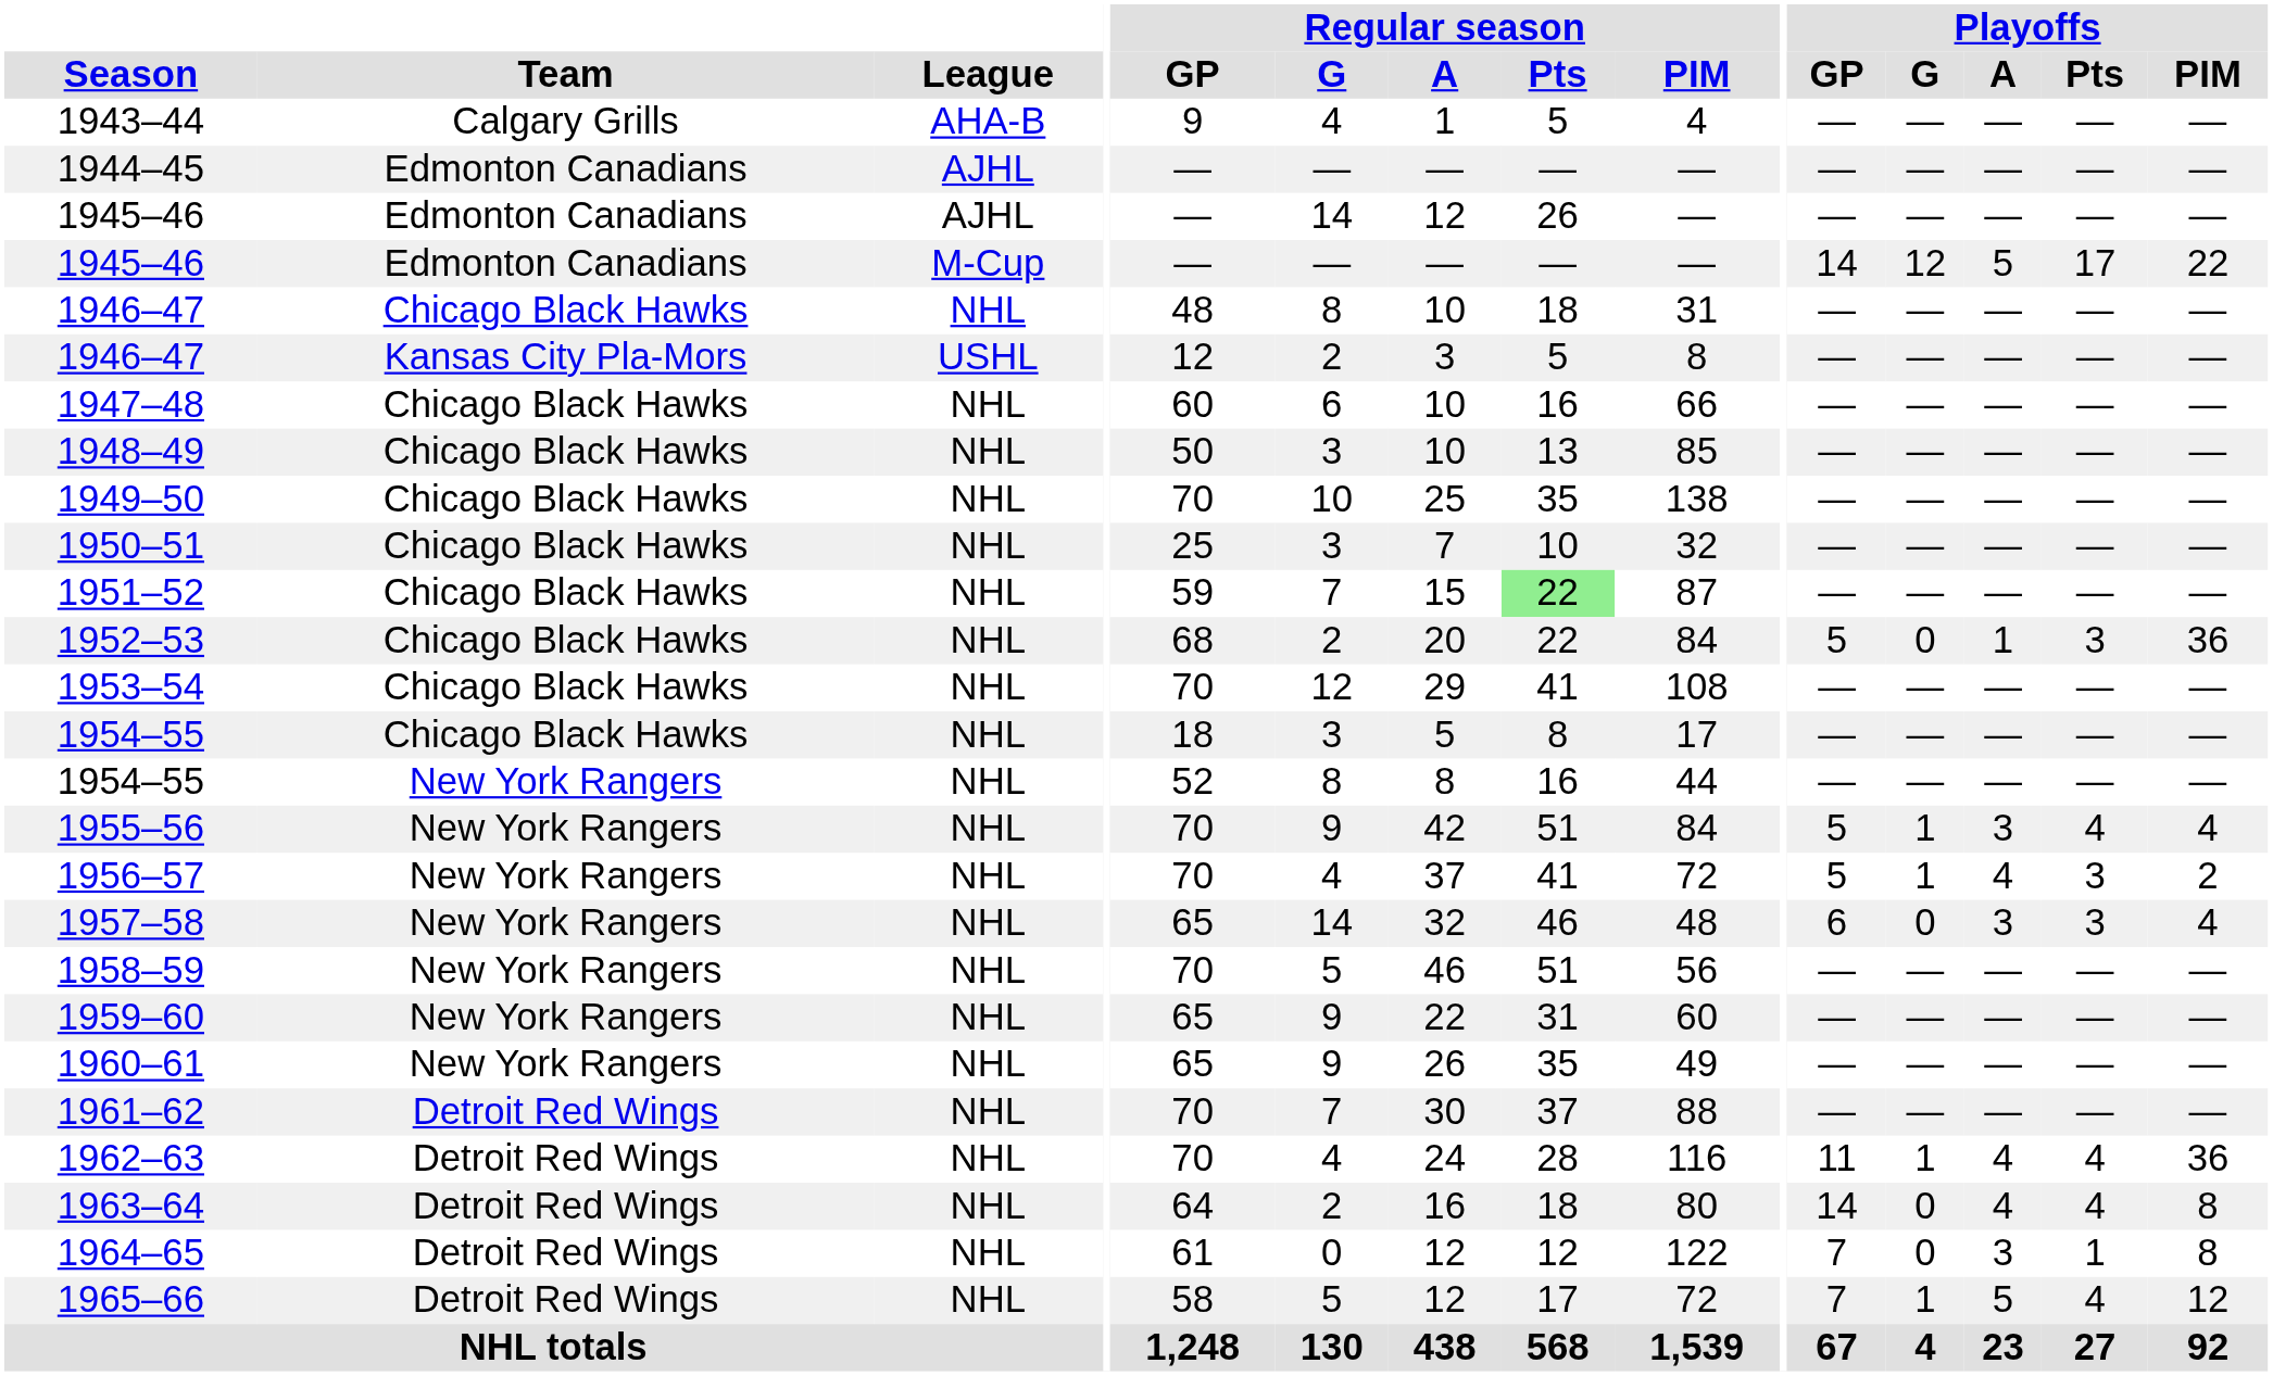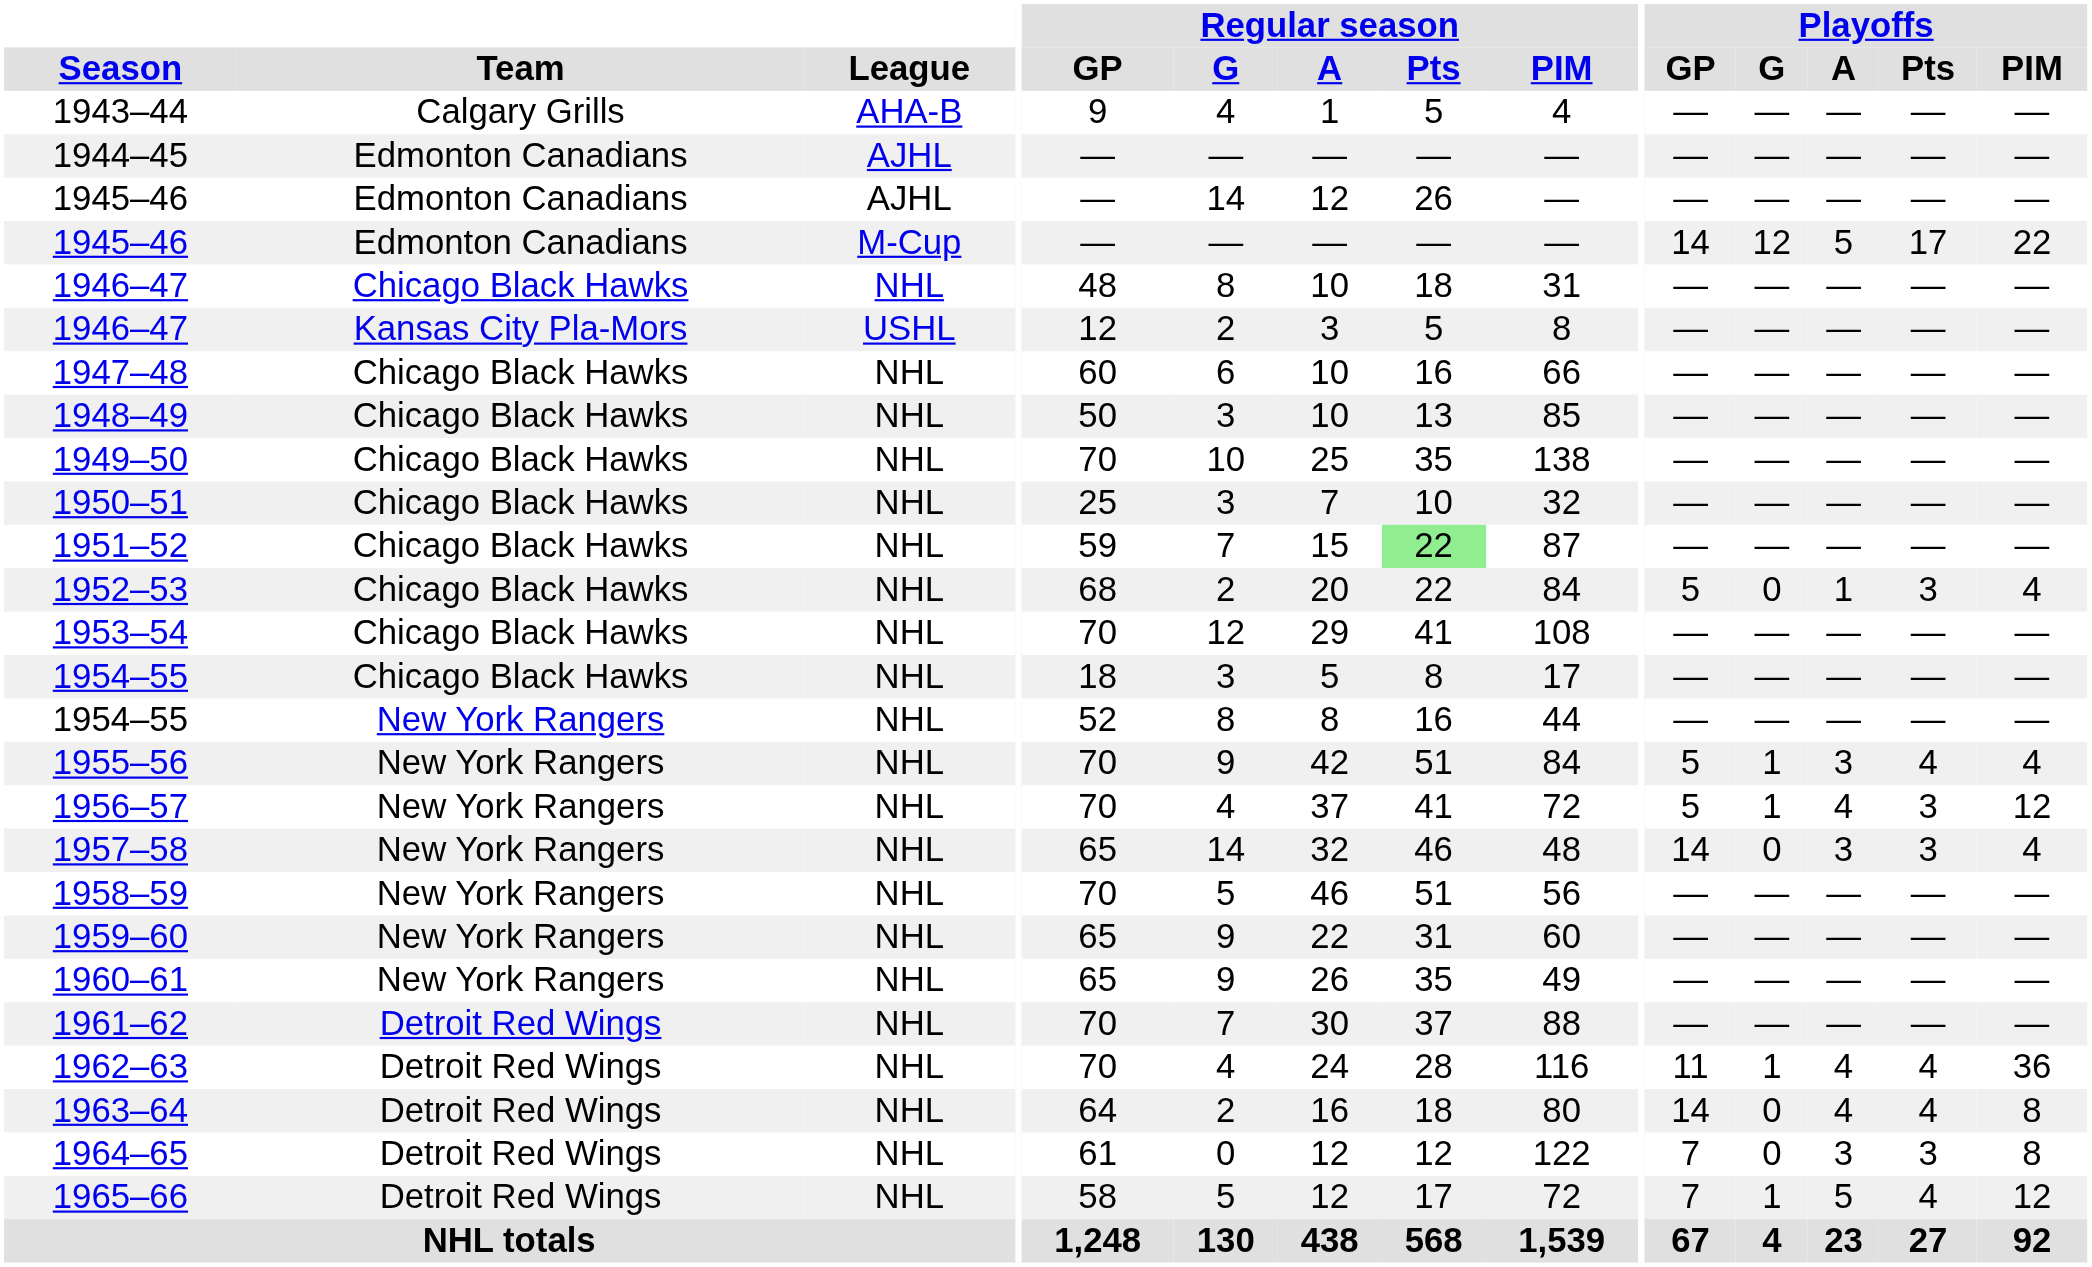 <table border="0" cellpadding="1" cellspacing="0" style="text-align:center; width:60em">
 <tr bgcolor="#e0e0e0">
 <th colspan="3" bgcolor="#ffffff"></th>
 <th rowspan="100" bgcolor="#ffffff"></th>
 <th colspan="5"><a href='#'>Regular season</a></th>
 <th rowspan="100" bgcolor="#ffffff"></th>
 <th colspan="5"><a href='#'>Playoffs</a></th>
 </tr>
 <tr bgcolor="#e0e0e0">
 <th><a href='#'>Season</a></th>
 <th>Team</th>
 <th>League</th>
 <th>GP</th>
 <th><a href='#'>G</a></th>
 <th><a href='#'>A</a></th>
 <th><a href='#'>Pts</a></th>
 <th><a href='#'>PIM</a></th>
 <th>GP</th>
 <th>G</th>
 <th>A</th>
 <th>Pts</th>
 <th>PIM</th>
 </tr>
 <tr>
 <td>1943–44</td>
 <td>Calgary Grills</td>
 <td><a href='#'>AHA-B</a></td>
 <td>9</td>
 <td>4</td>
 <td>1</td>
 <td>5</td>
 <td>4</td>
 <td>—</td>
 <td>—</td>
 <td>—</td>
 <td>—</td>
 <td>—</td>
 </tr>
 <tr bgcolor="#f0f0f0">
 <td>1944–45</td>
 <td>Edmonton Canadians</td>
 <td><a href='#'>AJHL</a></td>
 <td>—</td>
 <td>—</td>
 <td>—</td>
 <td>—</td>
 <td>—</td>
 <td>—</td>
 <td>—</td>
 <td>—</td>
 <td>—</td>
 <td>—</td>
 </tr>
 <tr>
 <td>1945–46</td>
 <td>Edmonton Canadians</td>
 <td>AJHL</td>
 <td>—</td>
 <td>14</td>
 <td>12</td>
 <td>26</td>
 <td>—</td>
 <td>—</td>
 <td>—</td>
 <td>—</td>
 <td>—</td>
 <td>—</td>
 </tr>
 <tr bgcolor="#f0f0f0">
 <td><a href='#'>1945–46</a></td>
 <td>Edmonton Canadians</td>
 <td><a href='#'>M-Cup</a></td>
 <td>—</td>
 <td>—</td>
 <td>—</td>
 <td>—</td>
 <td>—</td>
 <td>14</td>
 <td>12</td>
 <td>5</td>
 <td>17</td>
 <td>22</td>
 </tr>
 <tr>
 <td><a href='#'>1946–47</a></td>
 <td><a href='#'>Chicago Black Hawks</a></td>
 <td><a href='#'>NHL</a></td>
 <td>48</td>
 <td>8</td>
 <td>10</td>
 <td>18</td>
 <td>31</td>
 <td>—</td>
 <td>—</td>
 <td>—</td>
 <td>—</td>
 <td>—</td>
 </tr>
 <tr bgcolor="#f0f0f0">
 <td><a href='#'>1946–47</a></td>
 <td><a href='#'>Kansas City Pla-Mors</a></td>
 <td><a href='#'>USHL</a></td>
 <td>12</td>
 <td>2</td>
 <td>3</td>
 <td>5</td>
 <td>8</td>
 <td>—</td>
 <td>—</td>
 <td>—</td>
 <td>—</td>
 <td>—</td>
 </tr>
 <tr>
 <td><a href='#'>1947–48</a></td>
 <td>Chicago Black Hawks</td>
 <td>NHL</td>
 <td>60</td>
 <td>6</td>
 <td>10</td>
 <td>16</td>
 <td>66</td>
 <td>—</td>
 <td>—</td>
 <td>—</td>
 <td>—</td>
 <td>—</td>
 </tr>
 <tr bgcolor="#f0f0f0">
 <td><a href='#'>1948–49</a></td>
 <td>Chicago Black Hawks</td>
 <td>NHL</td>
 <td>50</td>
 <td>3</td>
 <td>10</td>
 <td>13</td>
 <td>85</td>
 <td>—</td>
 <td>—</td>
 <td>—</td>
 <td>—</td>
 <td>—</td>
 </tr>
 <tr>
 <td><a href='#'>1949–50</a></td>
 <td>Chicago Black Hawks</td>
 <td>NHL</td>
 <td>70</td>
 <td>10</td>
 <td>25</td>
 <td>35</td>
 <td>138</td>
 <td>—</td>
 <td>—</td>
 <td>—</td>
 <td>—</td>
 <td>—</td>
 </tr>
 <tr bgcolor="#f0f0f0">
 <td><a href='#'>1950–51</a></td>
 <td>Chicago Black Hawks</td>
 <td>NHL</td>
 <td>25</td>
 <td>3</td>
 <td>7</td>
 <td>10</td>
 <td>32</td>
 <td>—</td>
 <td>—</td>
 <td>—</td>
 <td>—</td>
 <td>—</td>
 </tr>
 <tr>
 <td><a href='#'>1951–52</a></td>
 <td>Chicago Black Hawks</td>
 <td>NHL</td>
 <td>59</td>
 <td>7</td>
 <td>15</td>
 <td style="background: lightgreen;">22</td>
 <td>87</td>
 <td>—</td>
 <td>—</td>
 <td>—</td>
 <td>—</td>
 <td>—</td>
 </tr>
 <tr bgcolor="#f0f0f0">
 <td><a href='#'>1952–53</a></td>
 <td>Chicago Black Hawks</td>
 <td>NHL</td>
 <td>68</td>
 <td>2</td>
 <td>20</td>
 <td>22</td>
 <td>84</td>
 <td>5</td>
 <td>0</td>
 <td>1</td>
 <td>3</td>
-<td>36</td>
+<td>4</td>
 </tr>
 <tr>
 <td><a href='#'>1953–54</a></td>
 <td>Chicago Black Hawks</td>
 <td>NHL</td>
 <td>70</td>
 <td>12</td>
 <td>29</td>
 <td>41</td>
 <td>108</td>
 <td>—</td>
 <td>—</td>
 <td>—</td>
 <td>—</td>
 <td>—</td>
 </tr>
 <tr bgcolor="#f0f0f0">
 <td><a href='#'>1954–55</a></td>
 <td>Chicago Black Hawks</td>
 <td>NHL</td>
 <td>18</td>
 <td>3</td>
 <td>5</td>
 <td>8</td>
 <td>17</td>
 <td>—</td>
 <td>—</td>
 <td>—</td>
 <td>—</td>
 <td>—</td>
 </tr>
 <tr>
 <td>1954–55</td>
 <td><a href='#'>New York Rangers</a></td>
 <td>NHL</td>
 <td>52</td>
 <td>8</td>
 <td>8</td>
 <td>16</td>
 <td>44</td>
 <td>—</td>
 <td>—</td>
 <td>—</td>
 <td>—</td>
 <td>—</td>
 </tr>
 <tr bgcolor="#f0f0f0">
 <td><a href='#'>1955–56</a></td>
 <td>New York Rangers</td>
 <td>NHL</td>
 <td>70</td>
 <td>9</td>
 <td>42</td>
 <td>51</td>
 <td>84</td>
 <td>5</td>
 <td>1</td>
 <td>3</td>
 <td>4</td>
 <td>4</td>
 </tr>
 <tr>
 <td><a href='#'>1956–57</a></td>
 <td>New York Rangers</td>
 <td>NHL</td>
 <td>70</td>
 <td>4</td>
 <td>37</td>
 <td>41</td>
 <td>72</td>
 <td>5</td>
 <td>1</td>
 <td>4</td>
 <td>3</td>
-<td>2</td>
+<td>12</td>
 </tr>
 <tr bgcolor="#f0f0f0">
 <td><a href='#'>1957–58</a></td>
 <td>New York Rangers</td>
 <td>NHL</td>
 <td>65</td>
 <td>14</td>
 <td>32</td>
 <td>46</td>
 <td>48</td>
-<td>6</td>
+<td>14</td>
 <td>0</td>
 <td>3</td>
 <td>3</td>
 <td>4</td>
 </tr>
 <tr>
 <td><a href='#'>1958–59</a></td>
 <td>New York Rangers</td>
 <td>NHL</td>
 <td>70</td>
 <td>5</td>
 <td>46</td>
 <td>51</td>
 <td>56</td>
 <td>—</td>
 <td>—</td>
 <td>—</td>
 <td>—</td>
 <td>—</td>
 </tr>
 <tr bgcolor="#f0f0f0">
 <td><a href='#'>1959–60</a></td>
 <td>New York Rangers</td>
 <td>NHL</td>
 <td>65</td>
 <td>9</td>
 <td>22</td>
 <td>31</td>
 <td>60</td>
 <td>—</td>
 <td>—</td>
 <td>—</td>
 <td>—</td>
 <td>—</td>
 </tr>
 <tr>
 <td><a href='#'>1960–61</a></td>
 <td>New York Rangers</td>
 <td>NHL</td>
 <td>65</td>
 <td>9</td>
 <td>26</td>
 <td>35</td>
 <td>49</td>
 <td>—</td>
 <td>—</td>
 <td>—</td>
 <td>—</td>
 <td>—</td>
 </tr>
 <tr bgcolor="#f0f0f0">
 <td><a href='#'>1961–62</a></td>
 <td><a href='#'>Detroit Red Wings</a></td>
 <td>NHL</td>
 <td>70</td>
 <td>7</td>
 <td>30</td>
 <td>37</td>
 <td>88</td>
 <td>—</td>
 <td>—</td>
 <td>—</td>
 <td>—</td>
 <td>—</td>
 </tr>
 <tr>
 <td><a href='#'>1962–63</a></td>
 <td>Detroit Red Wings</td>
 <td>NHL</td>
 <td>70</td>
 <td>4</td>
 <td>24</td>
 <td>28</td>
 <td>116</td>
 <td>11</td>
 <td>1</td>
 <td>4</td>
 <td>4</td>
 <td>36</td>
 </tr>
 <tr bgcolor="#f0f0f0">
 <td><a href='#'>1963–64</a></td>
 <td>Detroit Red Wings</td>
 <td>NHL</td>
 <td>64</td>
 <td>2</td>
 <td>16</td>
 <td>18</td>
 <td>80</td>
 <td>14</td>
 <td>0</td>
 <td>4</td>
 <td>4</td>
 <td>8</td>
 </tr>
 <tr>
 <td><a href='#'>1964–65</a></td>
 <td>Detroit Red Wings</td>
 <td>NHL</td>
 <td>61</td>
 <td>0</td>
 <td>12</td>
 <td>12</td>
 <td>122</td>
 <td>7</td>
 <td>0</td>
 <td>3</td>
-<td>1</td>
+<td>3</td>
 <td>8</td>
 </tr>
 <tr bgcolor="#f0f0f0">
 <td><a href='#'>1965–66</a></td>
 <td>Detroit Red Wings</td>
 <td>NHL</td>
 <td>58</td>
 <td>5</td>
 <td>12</td>
 <td>17</td>
 <td>72</td>
 <td>7</td>
 <td>1</td>
 <td>5</td>
 <td>4</td>
 <td>12</td>
 </tr>
 <tr bgcolor="#e0e0e0">
 <th colspan="3">NHL totals</th>
 <th>1,248</th>
 <th>130</th>
 <th>438</th>
 <th>568</th>
 <th>1,539</th>
 <th>67</th>
 <th>4</th>
 <th>23</th>
 <th>27</th>
 <th>92</th>
 </tr>
 </table>
